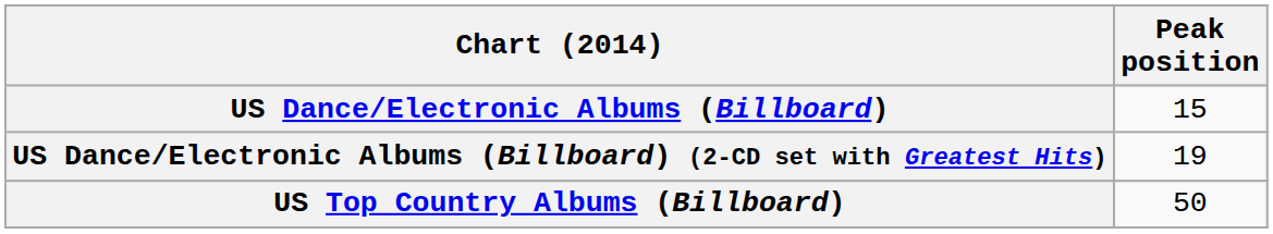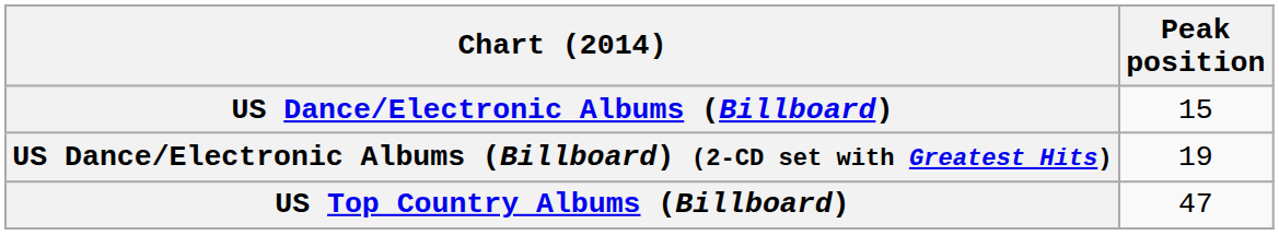 <table class="wikitable sortable plainrowheaders">
 <tr>
 <th scope="col">Chart (2014)</th>
 <th scope="col">Peak<br>position</th>
 </tr>
 <tr>
 <th scope="row">US <a href='#'>Dance/Electronic Albums</a> (<em><a href='#'>Billboard</a></em>)</th>
 <td style="text-align:center;">15</td>
 </tr>
 <tr>
 <th scope="row">US Dance/Electronic Albums (<em>Billboard</em>) <small>(2-CD set with <em><a href='#'>Greatest Hits</a></em>)</small></th>
 <td style="text-align:center;">19</td>
 </tr>
 <tr>
 <th scope="row">US <a href='#'>Top Country Albums</a> (<em>Billboard</em>)</th>
-<td style="text-align:center;">50</td>
+<td style="text-align:center;">47</td>
 </tr>
 </table>
